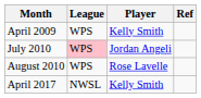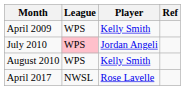 <table class="wikitable">
 <tr>
 <th>Month</th>
 <th>League</th>
 <th>Player</th>
 <th>Ref</th>
 </tr>
 <tr>
 <td>April 2009</td>
 <td>WPS</td>
 <td> <a href='#'>Kelly Smith</a></td>
 <td></td>
 </tr>
 <tr>
 <td>July 2010</td>
 <td style="background: pink;">WPS</td>
 <td> <a href='#'>Jordan Angeli</a></td>
 <td></td>
 </tr>
 <tr>
 <td>August 2010</td>
 <td>WPS</td>
-<td> <a href='#'>Rose Lavelle</a></td>
+<td> <a href='#'>Kelly Smith</a></td>
 <td></td>
 </tr>
 <tr>
 <td>April 2017</td>
 <td>NWSL</td>
-<td> <a href='#'>Kelly Smith</a></td>
+<td> <a href='#'>Rose Lavelle</a></td>
 <td></td>
 </tr>
 </table>
